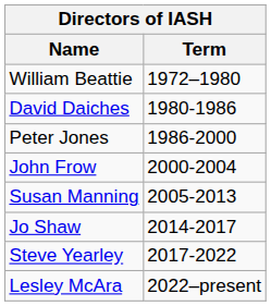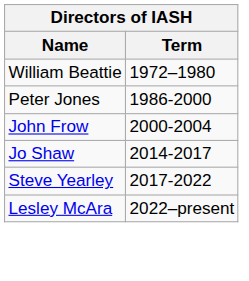 <table class="wikitable">
 <tr>
 <th colspan="2">Directors of IASH</th>
 </tr>
 <tr>
 <th>Name</th>
 <th>Term</th>
 </tr>
 <tr>
 <td>William Beattie</td>
 <td>1972–1980</td>
 </tr>
 <tr>
-<td><a href='#'>David Daiches</a></td>
-<td>1980-1986</td>
-</tr>
-<tr>
 <td>Peter Jones</td>
 <td>1986-2000</td>
 </tr>
 <tr>
 <td><a href='#'>John Frow</a></td>
 <td>2000-2004</td>
-</tr>
-<tr>
-<td><a href='#'>Susan Manning</a></td>
-<td>2005-2013</td>
 </tr>
 <tr>
 <td><a href='#'>Jo Shaw</a></td>
 <td>2014-2017</td>
 </tr>
 <tr>
 <td><a href='#'>Steve Yearley</a></td>
 <td>2017-2022</td>
 </tr>
 <tr>
 <td><a href='#'>Lesley McAra</a></td>
 <td>2022–present</td>
 </tr>
 </table>
